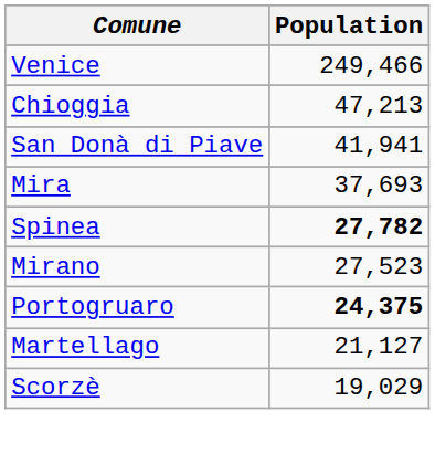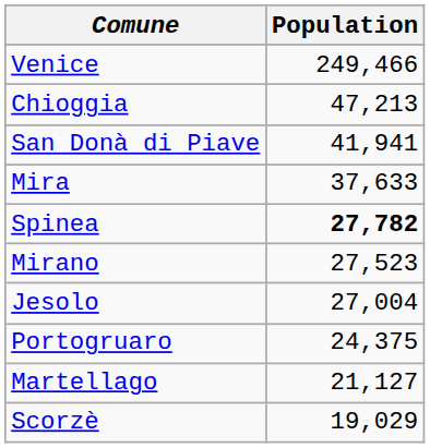 <table class="wikitable">
 <tr>
 <th><em>Comune</em></th>
 <th>Population</th>
 </tr>
 <tr>
 <td><a href='#'>Venice</a></td>
 <td style="text-align:right;">249,466</td>
 </tr>
 <tr>
 <td><a href='#'>Chioggia</a></td>
 <td style="text-align:right;">47,213</td>
 </tr>
 <tr>
 <td><a href='#'>San Donà di Piave</a></td>
 <td style="text-align:right;">41,941</td>
 </tr>
 <tr>
 <td><a href='#'>Mira</a></td>
-<td style="text-align:right;">37,693</td>
+<td style="text-align:right;">37,633</td>
 </tr>
 <tr>
 <td><a href='#'>Spinea</a></td>
 <td style="text-align:right;"><strong>27,782</strong></td>
 </tr>
 <tr>
 <td><a href='#'>Mirano</a></td>
 <td style="text-align:right;">27,523</td>
 </tr>
 <tr>
+<td><a href='#'>Jesolo</a></td>
+<td style="text-align:right;">27,004</td>
+</tr>
+<tr>
 <td><a href='#'>Portogruaro</a></td>
-<td style="text-align:right;"><strong>24,375</strong></td>
+<td style="text-align:right;">24,375</td>
 </tr>
 <tr>
 <td><a href='#'>Martellago</a></td>
 <td style="text-align:right;">21,127</td>
 </tr>
 <tr>
 <td><a href='#'>Scorzè</a></td>
 <td style="text-align:right;">19,029</td>
 </tr>
 </table>
